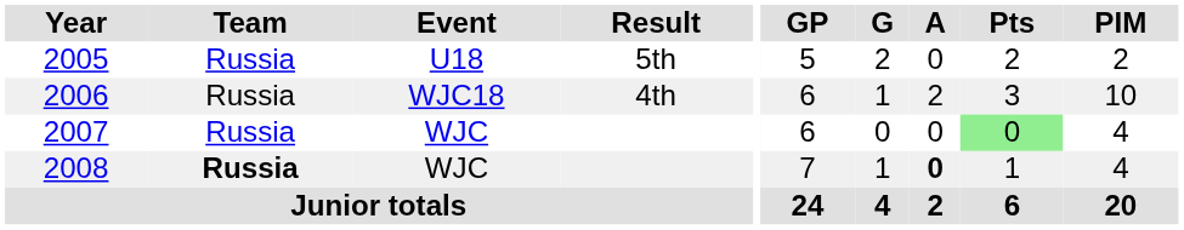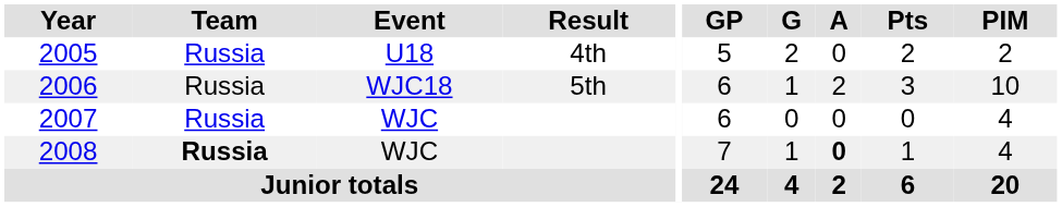 <table border="0" cellpadding="1" cellspacing="0" ID="Table3" style="text-align:center; width:40em">
 <tr ALIGN="center" bgcolor="#e0e0e0">
 <th>Year</th>
 <th>Team</th>
 <th>Event</th>
 <th>Result</th>
 <th rowspan="99" bgcolor="#ffffff"></th>
 <th>GP</th>
 <th>G</th>
 <th>A</th>
 <th>Pts</th>
 <th>PIM</th>
 </tr>
 <tr>
 <td><a href='#'>2005</a></td>
 <td><a href='#'>Russia</a></td>
 <td><a href='#'>U18</a></td>
-<td>5th</td>
+<td>4th</td>
 <td>5</td>
 <td>2</td>
 <td>0</td>
 <td>2</td>
 <td>2</td>
 </tr>
 <tr bgcolor="#f0f0f0">
 <td><a href='#'>2006</a></td>
 <td>Russia</td>
 <td><a href='#'>WJC18</a></td>
-<td>4th</td>
+<td>5th</td>
 <td>6</td>
 <td>1</td>
 <td>2</td>
 <td>3</td>
 <td>10</td>
 </tr>
 <tr>
 <td><a href='#'>2007</a></td>
 <td><a href='#'>Russia</a></td>
 <td><a href='#'>WJC</a></td>
 <td></td>
 <td>6</td>
 <td>0</td>
 <td>0</td>
-<td style="background: lightgreen;">0</td>
+<td>0</td>
 <td>4</td>
 </tr>
 <tr bgcolor="#f0f0f0">
 <td><a href='#'>2008</a></td>
 <td><strong>Russia</strong></td>
 <td>WJC</td>
 <td></td>
 <td>7</td>
 <td>1</td>
 <td><strong>0</strong></td>
 <td>1</td>
 <td>4</td>
 </tr>
 <tr bgcolor="#e0e0e0">
 <th colspan="4">Junior totals</th>
 <th>24</th>
 <th>4</th>
 <th>2</th>
 <th>6</th>
 <th>20</th>
 </tr>
 </table>
